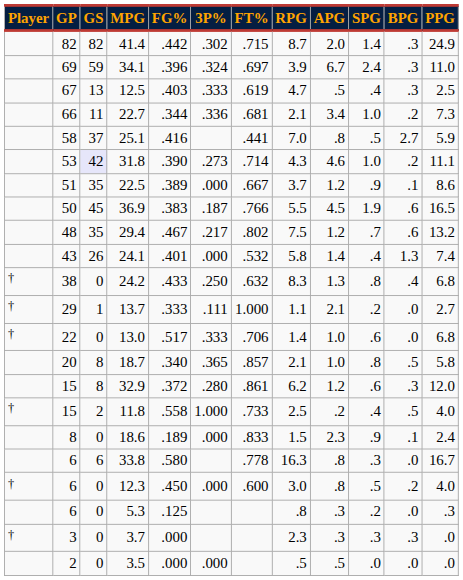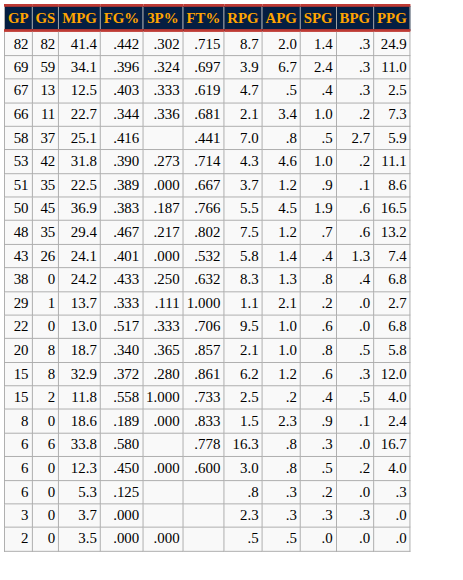 <table class="wikitable sortable" style="text-align:right;">
 <tr>
-<th style="background:#041E42; color:#FFA400; border-top:#BE3A34 3px solid; border-bottom:#BE3A34 3px solid;">Player</th>
 <th style="background:#041E42; color:#FFA400; border-top:#BE3A34 3px solid; border-bottom:#BE3A34 3px solid;">GP</th>
 <th style="background:#041E42; color:#FFA400; border-top:#BE3A34 3px solid; border-bottom:#BE3A34 3px solid;">GS</th>
 <th style="background:#041E42; color:#FFA400; border-top:#BE3A34 3px solid; border-bottom:#BE3A34 3px solid;">MPG</th>
 <th style="background:#041E42; color:#FFA400; border-top:#BE3A34 3px solid; border-bottom:#BE3A34 3px solid;">FG%</th>
 <th style="background:#041E42; color:#FFA400; border-top:#BE3A34 3px solid; border-bottom:#BE3A34 3px solid;">3P%</th>
 <th style="background:#041E42; color:#FFA400; border-top:#BE3A34 3px solid; border-bottom:#BE3A34 3px solid;">FT%</th>
 <th style="background:#041E42; color:#FFA400; border-top:#BE3A34 3px solid; border-bottom:#BE3A34 3px solid;">RPG</th>
 <th style="background:#041E42; color:#FFA400; border-top:#BE3A34 3px solid; border-bottom:#BE3A34 3px solid;">APG</th>
 <th style="background:#041E42; color:#FFA400; border-top:#BE3A34 3px solid; border-bottom:#BE3A34 3px solid;">SPG</th>
 <th style="background:#041E42; color:#FFA400; border-top:#BE3A34 3px solid; border-bottom:#BE3A34 3px solid;">BPG</th>
 <th style="background:#041E42; color:#FFA400; border-top:#BE3A34 3px solid; border-bottom:#BE3A34 3px solid;">PPG</th>
 </tr>
 <tr>
-<td style="text-align:left;"></td>
 <td>82</td>
 <td>82</td>
 <td>41.4</td>
 <td>.442</td>
 <td>.302</td>
 <td>.715</td>
 <td>8.7</td>
 <td>2.0</td>
 <td>1.4</td>
 <td>.3</td>
 <td>24.9</td>
 </tr>
 <tr>
-<td style="text-align:left;"></td>
 <td>69</td>
 <td>59</td>
 <td>34.1</td>
 <td>.396</td>
 <td>.324</td>
 <td>.697</td>
 <td>3.9</td>
 <td>6.7</td>
 <td>2.4</td>
 <td>.3</td>
 <td>11.0</td>
 </tr>
 <tr>
-<td style="text-align:left;"></td>
 <td>67</td>
 <td>13</td>
 <td>12.5</td>
 <td>.403</td>
 <td>.333</td>
 <td>.619</td>
 <td>4.7</td>
 <td>.5</td>
 <td>.4</td>
 <td>.3</td>
 <td>2.5</td>
 </tr>
 <tr>
-<td style="text-align:left;"></td>
 <td>66</td>
 <td>11</td>
 <td>22.7</td>
 <td>.344</td>
 <td>.336</td>
 <td>.681</td>
 <td>2.1</td>
 <td>3.4</td>
 <td>1.0</td>
 <td>.2</td>
 <td>7.3</td>
 </tr>
 <tr>
-<td style="text-align:left;"></td>
 <td>58</td>
 <td>37</td>
 <td>25.1</td>
 <td>.416</td>
 <td></td>
 <td>.441</td>
 <td>7.0</td>
 <td>.8</td>
 <td>.5</td>
 <td>2.7</td>
 <td>5.9</td>
 </tr>
 <tr>
-<td style="text-align:left;"></td>
 <td>53</td>
-<td style="background: lavender;">42</td>
+<td>42</td>
 <td>31.8</td>
 <td>.390</td>
 <td>.273</td>
 <td>.714</td>
 <td>4.3</td>
 <td>4.6</td>
 <td>1.0</td>
 <td>.2</td>
 <td>11.1</td>
 </tr>
 <tr>
-<td style="text-align:left;"></td>
 <td>51</td>
 <td>35</td>
 <td>22.5</td>
 <td>.389</td>
 <td>.000</td>
 <td>.667</td>
 <td>3.7</td>
 <td>1.2</td>
 <td>.9</td>
 <td>.1</td>
 <td>8.6</td>
 </tr>
 <tr>
-<td style="text-align:left;"></td>
 <td>50</td>
 <td>45</td>
 <td>36.9</td>
 <td>.383</td>
 <td>.187</td>
 <td>.766</td>
 <td>5.5</td>
 <td>4.5</td>
 <td>1.9</td>
 <td>.6</td>
 <td>16.5</td>
 </tr>
 <tr>
-<td style="text-align:left;"></td>
 <td>48</td>
 <td>35</td>
 <td>29.4</td>
 <td>.467</td>
 <td>.217</td>
 <td>.802</td>
 <td>7.5</td>
 <td>1.2</td>
 <td>.7</td>
 <td>.6</td>
 <td>13.2</td>
 </tr>
 <tr>
-<td style="text-align:left;"></td>
 <td>43</td>
 <td>26</td>
 <td>24.1</td>
 <td>.401</td>
 <td>.000</td>
 <td>.532</td>
 <td>5.8</td>
 <td>1.4</td>
 <td>.4</td>
 <td>1.3</td>
 <td>7.4</td>
 </tr>
 <tr>
-<td style="text-align:left;"><sup>†</sup></td>
 <td>38</td>
 <td>0</td>
 <td>24.2</td>
 <td>.433</td>
 <td>.250</td>
 <td>.632</td>
 <td>8.3</td>
 <td>1.3</td>
 <td>.8</td>
 <td>.4</td>
 <td>6.8</td>
 </tr>
 <tr>
-<td style="text-align:left;"><sup>†</sup></td>
 <td>29</td>
 <td>1</td>
 <td>13.7</td>
 <td>.333</td>
 <td>.111</td>
 <td>1.000</td>
 <td>1.1</td>
 <td>2.1</td>
 <td>.2</td>
 <td>.0</td>
 <td>2.7</td>
 </tr>
 <tr>
-<td style="text-align:left;"><sup>†</sup></td>
 <td>22</td>
 <td>0</td>
 <td>13.0</td>
 <td>.517</td>
 <td>.333</td>
 <td>.706</td>
-<td>1.4</td>
+<td>9.5</td>
 <td>1.0</td>
 <td>.6</td>
 <td>.0</td>
 <td>6.8</td>
 </tr>
 <tr>
-<td style="text-align:left;"></td>
 <td>20</td>
 <td>8</td>
 <td>18.7</td>
 <td>.340</td>
 <td>.365</td>
 <td>.857</td>
 <td>2.1</td>
 <td>1.0</td>
 <td>.8</td>
 <td>.5</td>
 <td>5.8</td>
 </tr>
 <tr>
-<td style="text-align:left;"></td>
 <td>15</td>
 <td>8</td>
 <td>32.9</td>
 <td>.372</td>
 <td>.280</td>
 <td>.861</td>
 <td>6.2</td>
 <td>1.2</td>
 <td>.6</td>
 <td>.3</td>
 <td>12.0</td>
 </tr>
 <tr>
-<td style="text-align:left;"><sup>†</sup></td>
 <td>15</td>
 <td>2</td>
 <td>11.8</td>
 <td>.558</td>
 <td>1.000</td>
 <td>.733</td>
 <td>2.5</td>
 <td>.2</td>
 <td>.4</td>
 <td>.5</td>
 <td>4.0</td>
 </tr>
 <tr>
-<td style="text-align:left;"></td>
 <td>8</td>
 <td>0</td>
 <td>18.6</td>
 <td>.189</td>
 <td>.000</td>
 <td>.833</td>
 <td>1.5</td>
 <td>2.3</td>
 <td>.9</td>
 <td>.1</td>
 <td>2.4</td>
 </tr>
 <tr>
-<td style="text-align:left;"></td>
 <td>6</td>
 <td>6</td>
 <td>33.8</td>
 <td>.580</td>
 <td></td>
 <td>.778</td>
 <td>16.3</td>
 <td>.8</td>
 <td>.3</td>
 <td>.0</td>
 <td>16.7</td>
 </tr>
 <tr>
-<td style="text-align:left;"><sup>†</sup></td>
 <td>6</td>
 <td>0</td>
 <td>12.3</td>
 <td>.450</td>
 <td>.000</td>
 <td>.600</td>
 <td>3.0</td>
 <td>.8</td>
 <td>.5</td>
 <td>.2</td>
 <td>4.0</td>
 </tr>
 <tr>
-<td style="text-align:left;"></td>
 <td>6</td>
 <td>0</td>
 <td>5.3</td>
 <td>.125</td>
 <td></td>
 <td></td>
 <td>.8</td>
 <td>.3</td>
 <td>.2</td>
 <td>.0</td>
 <td>.3</td>
 </tr>
 <tr>
-<td style="text-align:left;"><sup>†</sup></td>
 <td>3</td>
 <td>0</td>
 <td>3.7</td>
 <td>.000</td>
 <td></td>
 <td></td>
 <td>2.3</td>
 <td>.3</td>
 <td>.3</td>
 <td>.3</td>
 <td>.0</td>
 </tr>
 <tr>
-<td style="text-align:left;"></td>
 <td>2</td>
 <td>0</td>
 <td>3.5</td>
 <td>.000</td>
 <td>.000</td>
 <td></td>
 <td>.5</td>
 <td>.5</td>
 <td>.0</td>
 <td>.0</td>
 <td>.0</td>
 </tr>
 </table>
